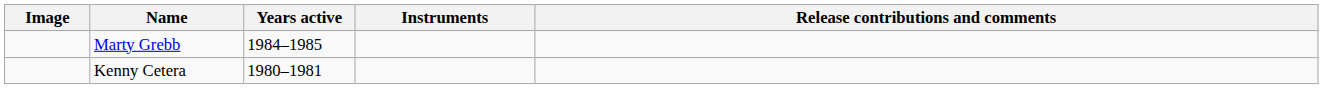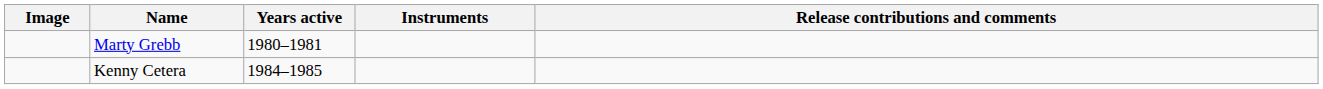 <table class="wikitable" border="1" width=100%>
 <tr>
 <th width="75">Image</th>
 <th width="140">Name</th>
 <th width="100">Years active</th>
 <th width="165">Instruments</th>
 <th>Release contributions and comments</th>
 </tr>
 <tr>
 <td></td>
 <td><a href='#'>Marty Grebb</a></td>
-<td>1984–1985</td>
+<td>1980–1981<br></td>
 <td></td>
 <td></td>
 </tr>
 <tr>
 <td></td>
 <td>Kenny Cetera</td>
-<td>1980–1981<br></td>
+<td>1984–1985</td>
 <td></td>
 <td></td>
 </tr>
 </table>
